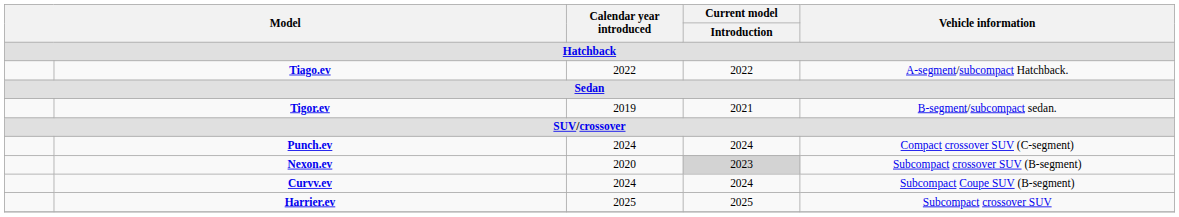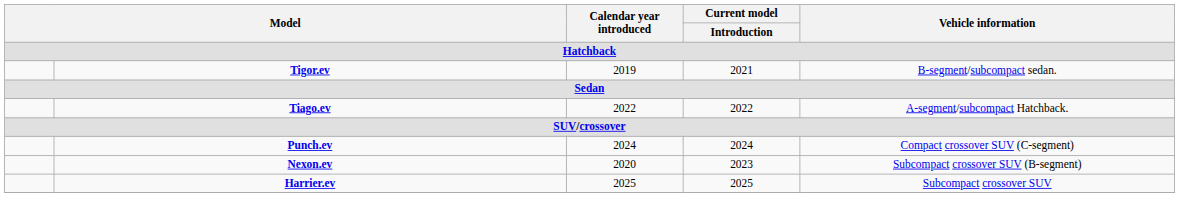 <table class="wikitable" style="text-align: center; font-size: 0.85em; width: 88%">
 <tr>
 <th colspan="2" rowspan="2">Model</th>
 <th rowspan="2" width="10%">Calendar year<br>introduced</th>
 <th>Current model</th>
 <th rowspan="2" width="32%" cellpadding="32px">Vehicle information</th>
 </tr>
 <tr>
 <th width="10%">Introduction</th>
 </tr>
 <tr bgcolor="#e0e0e0">
 <td colspan="5"><strong><a href='#'>Hatchback</a></strong></td>
 </tr>
 <tr>
 <td></td>
-<td><a href='#'><strong>Tiago.ev</strong></a></td>
-<td>2022</td>
-<td>2022</td>
-<td><a href='#'>A-segment</a>/<a href='#'>subcompact</a> Hatchback.</td>
+<td><a href='#'><strong>Tigor.ev</strong></a></td>
+<td>2019</td>
+<td>2021</td>
+<td><a href='#'>B-segment</a>/<a href='#'>subcompact</a> sedan.</td>
 </tr>
 <tr bgcolor="#e0e0e0">
 <td colspan="5"><strong><a href='#'>Sedan</a></strong></td>
 </tr>
 <tr>
 <td></td>
-<td><a href='#'><strong>Tigor.ev</strong></a></td>
-<td>2019</td>
-<td>2021</td>
-<td><a href='#'>B-segment</a>/<a href='#'>subcompact</a> sedan.</td>
+<td><a href='#'><strong>Tiago.ev</strong></a></td>
+<td>2022</td>
+<td>2022</td>
+<td><a href='#'>A-segment</a>/<a href='#'>subcompact</a> Hatchback.</td>
 </tr>
 <tr bgcolor="#e0e0e0">
 <td colspan="5"><strong><a href='#'>SUV</a>/<a href='#'>crossover</a></strong></td>
 </tr>
 <tr>
 <td></td>
 <td><a href='#'><strong>Punch.ev</strong></a></td>
 <td>2024</td>
 <td>2024</td>
 <td><a href='#'>Compact</a> <a href='#'>crossover SUV</a> (C-segment)</td>
 </tr>
 <tr>
 <td></td>
 <td><a href='#'><strong>Nexon.ev</strong></a></td>
 <td>2020</td>
-<td style="background: lightgrey;">2023</td>
+<td>2023</td>
 <td><a href='#'>Subcompact</a> <a href='#'>crossover SUV</a> (B-segment)</td>
-</tr>
-<tr>
-<td></td>
-<td><a href='#'><strong>Curvv.ev</strong></a></td>
-<td>2024</td>
-<td>2024</td>
-<td><a href='#'>Subcompact</a> <a href='#'>Coupe SUV</a> (B-segment)</td>
 </tr>
 <tr>
 <td></td>
 <td><a href='#'><strong>Harrier.ev</strong></a></td>
 <td>2025</td>
 <td>2025</td>
 <td><a href='#'>Subcompact</a> <a href='#'>crossover SUV</a></td>
 </tr>
 <tr>
 </tr>
 </table>
